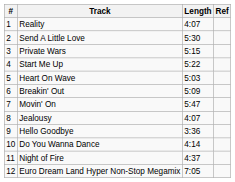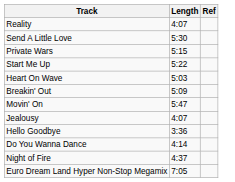 <table class="wikitable" style="font-size: small;">
 <tr>
-<th>#</th>
 <th>Track</th>
 <th>Length</th>
 <th>Ref</th>
 </tr>
 <tr>
-<td>1</td>
 <td>Reality </td>
 <td>4:07</td>
 <td></td>
 </tr>
 <tr>
-<td>2</td>
 <td>Send A Little Love </td>
 <td>5:30</td>
 <td></td>
 </tr>
 <tr>
-<td>3</td>
 <td>Private Wars </td>
 <td>5:15</td>
 <td></td>
 </tr>
 <tr>
-<td>4</td>
 <td>Start Me Up </td>
 <td>5:22</td>
 <td></td>
 </tr>
 <tr>
-<td>5</td>
 <td>Heart On Wave </td>
 <td>5:03</td>
 <td></td>
 </tr>
 <tr>
-<td>6</td>
 <td>Breakin' Out </td>
 <td>5:09</td>
 <td></td>
 </tr>
 <tr>
-<td>7</td>
 <td>Movin' On </td>
 <td>5:47</td>
 <td></td>
 </tr>
 <tr>
-<td>8</td>
 <td>Jealousy</td>
 <td>4:07</td>
 <td></td>
 </tr>
 <tr>
-<td>9</td>
 <td>Hello Goodbye</td>
 <td>3:36</td>
 <td></td>
 </tr>
 <tr>
-<td>10</td>
 <td>Do You Wanna Dance</td>
 <td>4:14</td>
 <td></td>
 </tr>
 <tr>
-<td>11</td>
 <td>Night of Fire</td>
 <td>4:37</td>
 <td></td>
 </tr>
 <tr>
-<td>12</td>
 <td>Euro Dream Land Hyper Non-Stop Megamix</td>
 <td>7:05</td>
 <td></td>
 </tr>
 </table>
